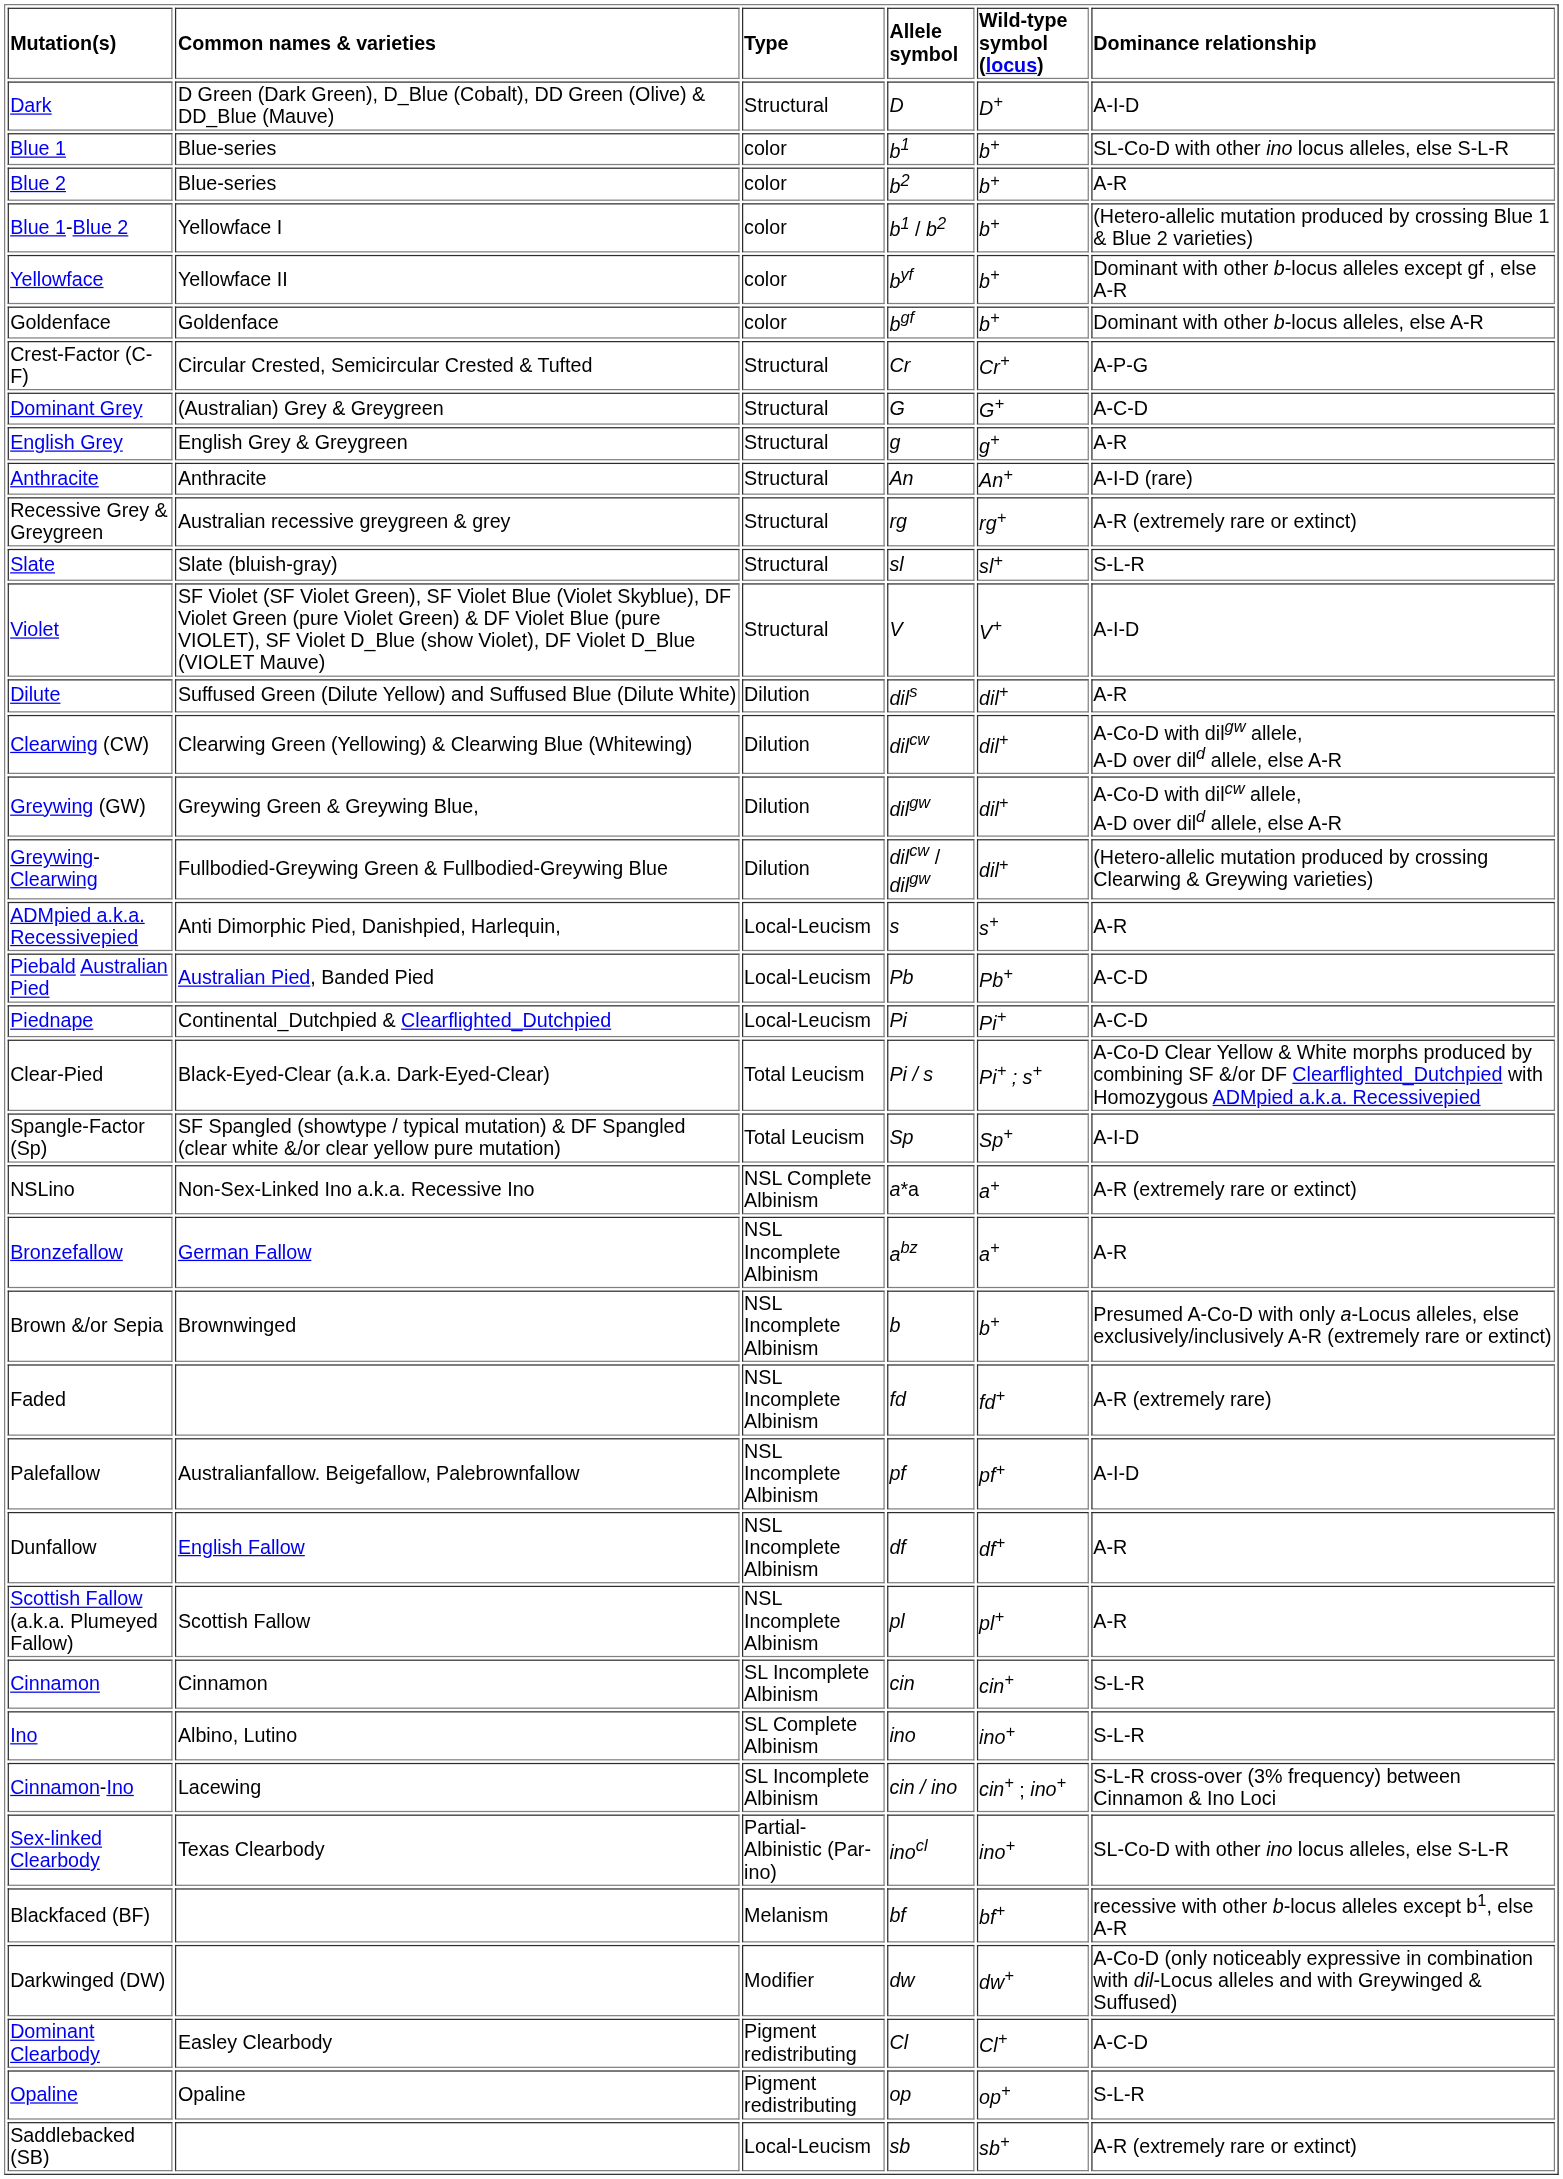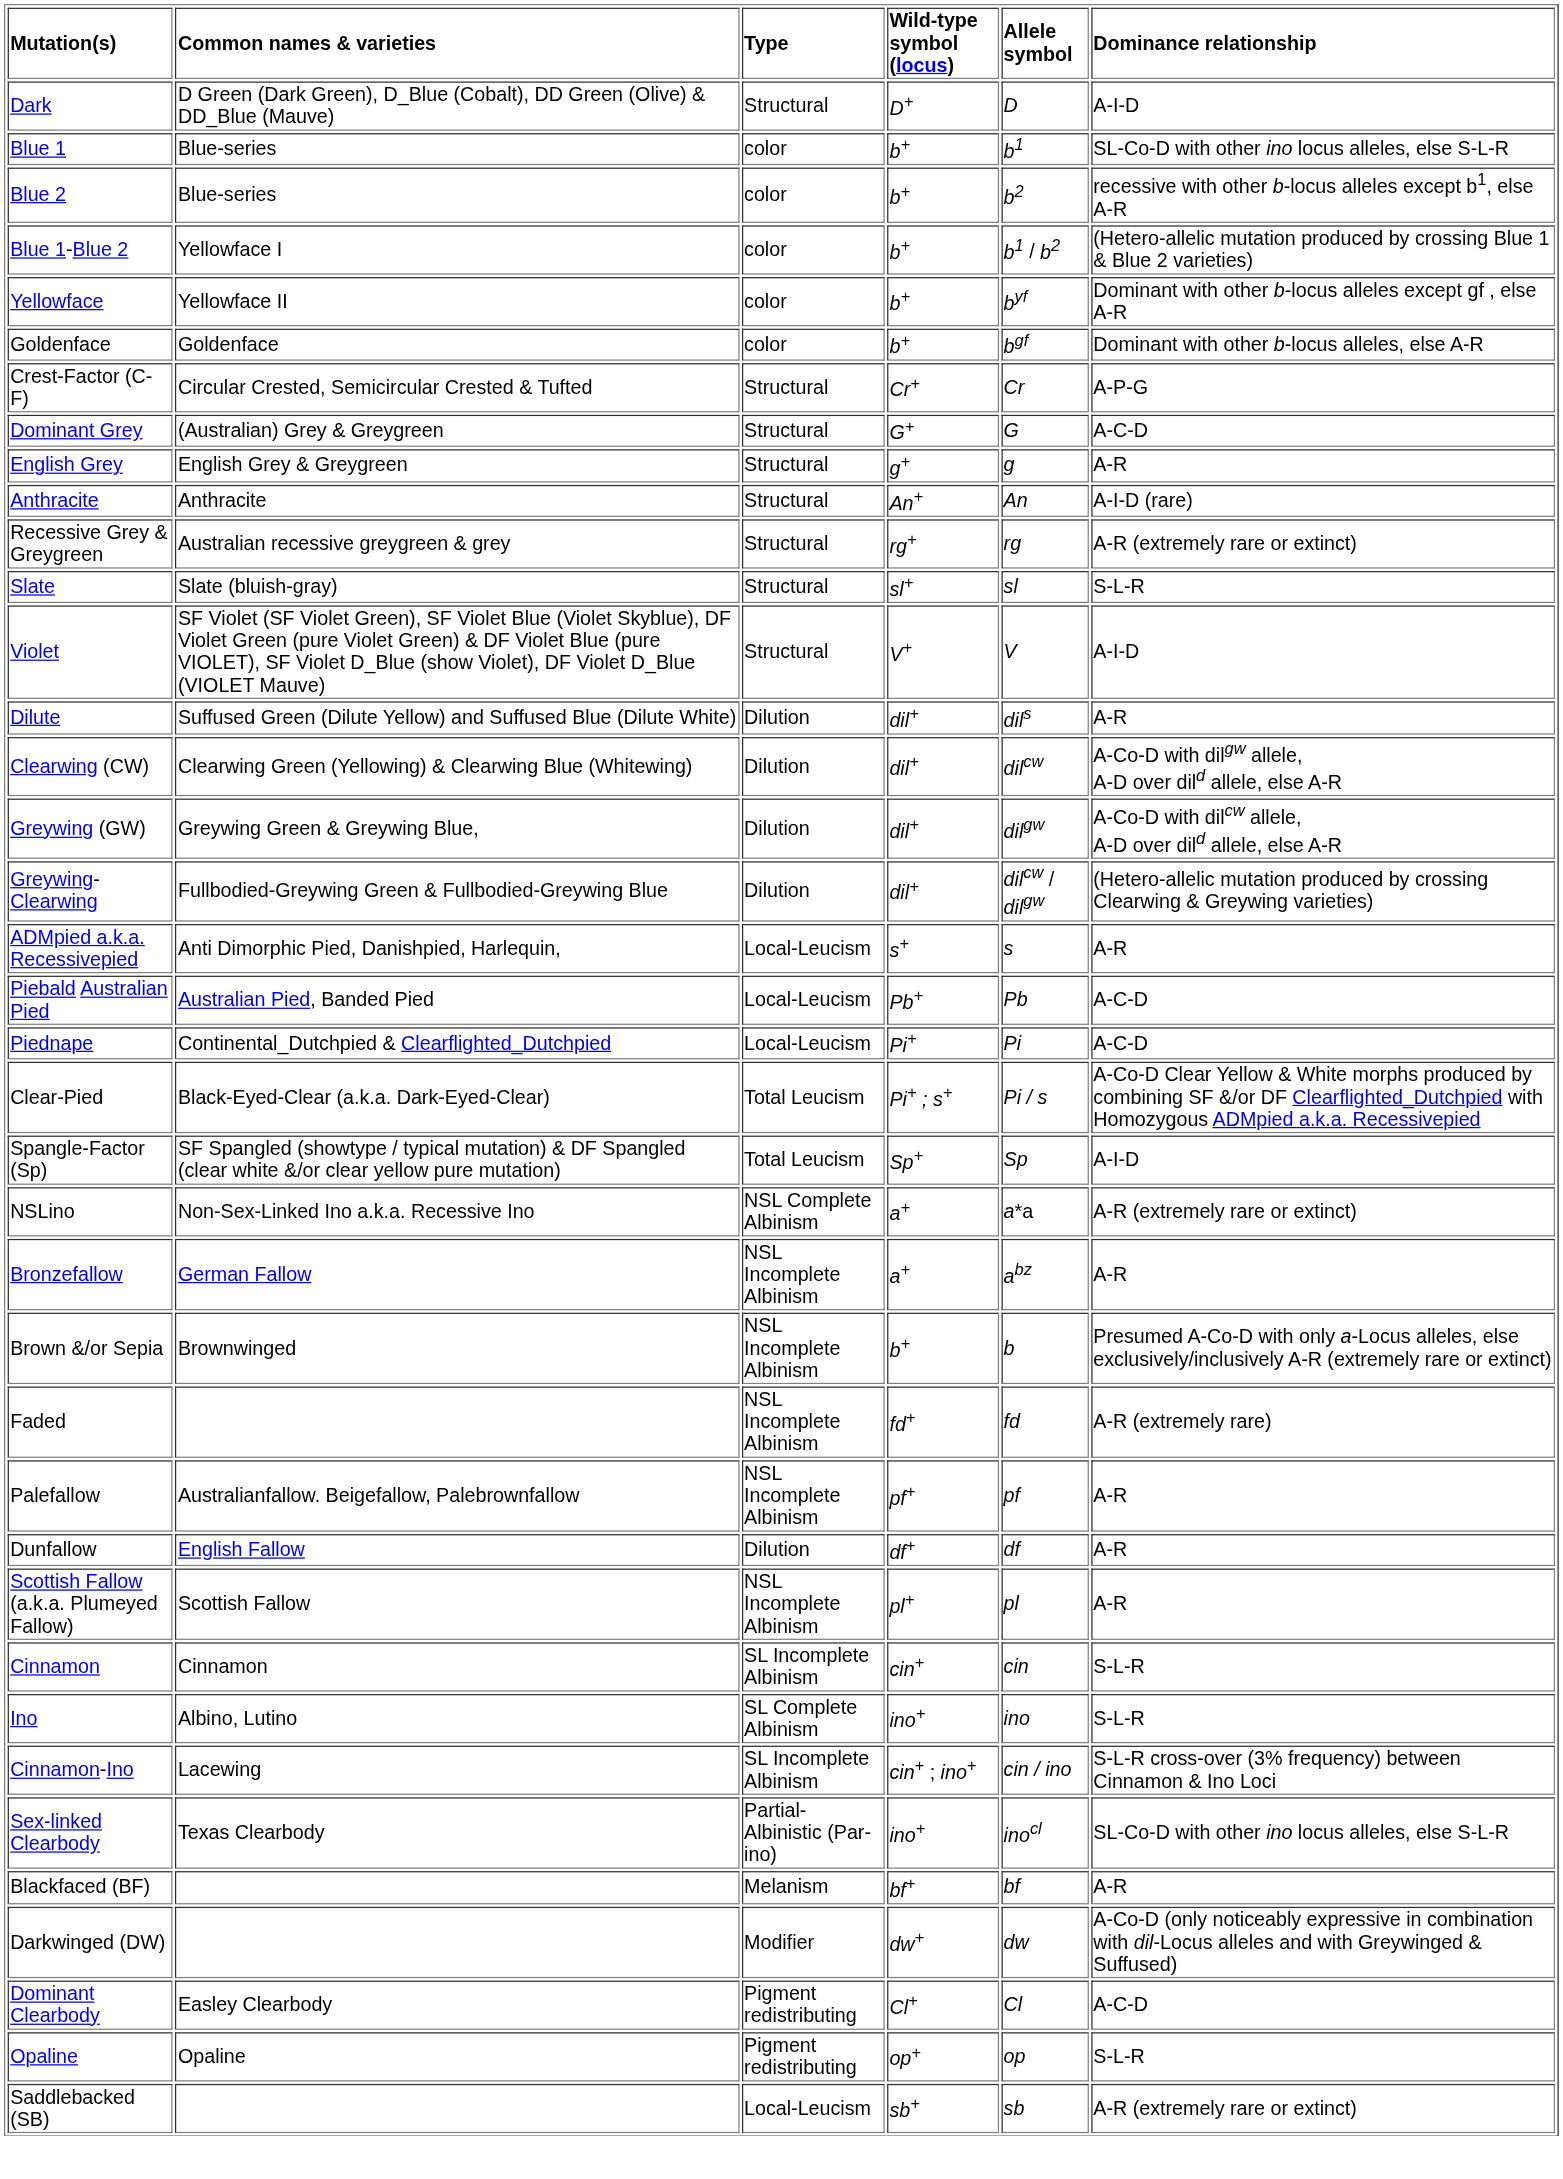 <table style="width:100%;" border="1" cellpadding="1">
 <tr>
 <td><strong>Mutation(s)</strong></td>
 <td><strong>Common names & varieties</strong></td>
 <td><strong>Type</strong></td>
+<td><strong>Wild-type symbol (<a href='#'>locus</a>)</strong></td>
 <td><strong>Allele symbol</strong></td>
-<td><strong>Wild-type symbol (<a href='#'>locus</a>)</strong></td>
 <td><strong>Dominance relationship</strong></td>
 </tr>
 <tr>
 <td><a href='#'>Dark</a></td>
 <td>D Green (Dark Green), D_Blue (Cobalt), DD Green (Olive) & DD_Blue (Mauve)</td>
 <td>Structural</td>
+<td><em>D<sup>+</sup></em></td>
 <td><em>D</em></td>
-<td><em>D<sup>+</sup></em></td>
 <td>A-I-D</td>
 </tr>
 <tr>
 <td><a href='#'>Blue 1</a></td>
 <td>Blue-series</td>
 <td>color</td>
+<td><em>b<sup>+</sup></em></td>
 <td><em>b<sup>1</sup></em></td>
-<td><em>b<sup>+</sup></em></td>
 <td>SL-Co-D with other <em>ino</em> locus alleles, else S-L-R</td>
 </tr>
 <tr>
 <td><a href='#'>Blue 2</a></td>
 <td>Blue-series</td>
 <td>color</td>
+<td><em>b<sup>+</sup></em></td>
 <td><em>b<sup>2</sup></em></td>
-<td><em>b<sup>+</sup></em></td>
-<td>A-R</td>
+<td>recessive with other <em>b</em>-locus alleles except b<sup>1</sup>, else A-R</td>
 </tr>
 <tr>
 <td><a href='#'>Blue 1</a>-<a href='#'>Blue 2</a></td>
 <td>Yellowface I</td>
 <td>color</td>
+<td><em>b<sup>+</sup></em></td>
 <td><em>b<sup>1</sup></em> / <em>b<sup>2</sup></em></td>
-<td><em>b<sup>+</sup></em></td>
 <td>(Hetero-allelic mutation produced by crossing Blue 1 & Blue 2 varieties)</td>
 </tr>
 <tr>
 <td><a href='#'>Yellowface</a></td>
 <td>Yellowface II</td>
 <td>color</td>
+<td><em>b<sup>+</sup></em></td>
 <td><em>b<sup>yf</sup></em></td>
-<td><em>b<sup>+</sup></em></td>
 <td>Dominant with other <em>b</em>-locus alleles except gf , else A-R</td>
 </tr>
 <tr>
 <td>Goldenface</td>
 <td>Goldenface</td>
 <td>color</td>
+<td><em>b<sup>+</sup></em></td>
 <td><em>b<sup>gf</sup></em></td>
-<td><em>b<sup>+</sup></em></td>
 <td>Dominant with other <em>b</em>-locus alleles, else A-R</td>
 </tr>
 <tr>
 <td>Crest-Factor (C-F)</td>
 <td>Circular Crested, Semicircular Crested & Tufted</td>
 <td>Structural</td>
+<td><em>Cr<sup>+</sup></em></td>
 <td><em>Cr</em></td>
-<td><em>Cr<sup>+</sup></em></td>
 <td>A-P-G</td>
 </tr>
 <tr>
 <td><a href='#'>Dominant Grey</a></td>
 <td>(Australian) Grey & Greygreen</td>
 <td>Structural</td>
+<td><em>G<sup>+</sup></em></td>
 <td><em>G</em></td>
-<td><em>G<sup>+</sup></em></td>
 <td>A-C-D</td>
 </tr>
 <tr>
 <td><a href='#'>English Grey</a></td>
 <td>English Grey & Greygreen</td>
 <td>Structural</td>
+<td><em>g<sup>+</sup></em></td>
 <td><em>g</em></td>
-<td><em>g<sup>+</sup></em></td>
 <td>A-R</td>
 </tr>
 <tr>
 <td><a href='#'>Anthracite</a></td>
 <td>Anthracite</td>
 <td>Structural</td>
+<td><em>An<sup>+</sup></em></td>
 <td><em>An</em></td>
-<td><em>An<sup>+</sup></em></td>
 <td>A-I-D (rare)</td>
 </tr>
 <tr>
 <td>Recessive Grey & Greygreen</td>
 <td>Australian recessive greygreen & grey</td>
 <td>Structural</td>
+<td><em>rg<sup>+</sup></em></td>
 <td><em>rg</em></td>
-<td><em>rg<sup>+</sup></em></td>
 <td>A-R (extremely rare or extinct)</td>
 </tr>
 <tr>
 <td><a href='#'>Slate</a></td>
 <td>Slate (bluish-gray)</td>
 <td>Structural</td>
+<td><em>sl<sup>+</sup></em></td>
 <td><em>sl</em></td>
-<td><em>sl<sup>+</sup></em></td>
 <td>S-L-R</td>
 </tr>
 <tr>
 <td><a href='#'>Violet</a></td>
 <td>SF Violet (SF Violet Green), SF Violet Blue (Violet Skyblue), DF Violet Green (pure Violet Green) & DF Violet Blue (pure VIOLET), SF Violet D_Blue (show Violet), DF Violet D_Blue (VIOLET Mauve)</td>
 <td>Structural</td>
+<td><em>V<sup>+</sup></em></td>
 <td><em>V</em></td>
-<td><em>V<sup>+</sup></em></td>
 <td>A-I-D</td>
 </tr>
 <tr>
 <td><a href='#'>Dilute</a></td>
 <td>Suffused Green (Dilute Yellow) and Suffused Blue (Dilute White)</td>
 <td>Dilution</td>
+<td><em>dil<sup>+</sup></em></td>
 <td><em>dil<sup>s</sup></em></td>
-<td><em>dil<sup>+</sup></em></td>
 <td>A-R</td>
 </tr>
 <tr>
 <td><a href='#'>Clearwing</a> (CW)</td>
 <td>Clearwing Green (Yellowing) & Clearwing Blue (Whitewing)</td>
 <td>Dilution</td>
+<td><em>dil<sup>+</sup></em></td>
 <td><em>dil<sup>cw</sup></em></td>
-<td><em>dil<sup>+</sup></em></td>
 <td>A-Co-D with dil<sup><em>gw</em></sup> allele,<br>A-D over dil<sup><em>d</em></sup> allele, else A-R</td>
 </tr>
 <tr>
 <td><a href='#'>Greywing</a> (GW)</td>
 <td>Greywing Green & Greywing Blue,</td>
 <td>Dilution</td>
+<td><em>dil<sup>+</sup></em></td>
 <td><em>dil<sup>gw</sup></em></td>
-<td><em>dil<sup>+</sup></em></td>
 <td>A-Co-D with dil<sup><em>cw</em></sup> allele,<br>A-D over dil<sup><em>d</em></sup> allele, else A-R</td>
 </tr>
 <tr>
 <td><a href='#'>Greywing</a>-<a href='#'>Clearwing</a></td>
 <td>Fullbodied-Greywing Green & Fullbodied-Greywing Blue</td>
 <td>Dilution</td>
+<td><em>dil<sup>+</sup></em></td>
 <td><em>dil<sup>cw</sup></em> / <em>dil<sup>gw</sup></em></td>
-<td><em>dil<sup>+</sup></em></td>
 <td>(Hetero-allelic mutation produced by crossing Clearwing & Greywing varieties)</td>
 </tr>
 <tr>
 <td><a href='#'>ADMpied a.k.a. Recessivepied</a></td>
 <td>Anti Dimorphic Pied, Danishpied, Harlequin,</td>
 <td>Local-Leucism</td>
+<td><em>s<sup>+</sup></em></td>
 <td><em>s</em></td>
-<td><em>s<sup>+</sup></em></td>
 <td>A-R</td>
 </tr>
 <tr>
 <td><a href='#'>Piebald</a> <a href='#'>Australian Pied</a></td>
 <td><a href='#'>Australian Pied</a>, Banded Pied</td>
 <td>Local-Leucism</td>
+<td><em>Pb<sup>+</sup></em></td>
 <td><em>Pb</em></td>
-<td><em>Pb<sup>+</sup></em></td>
 <td>A-C-D</td>
 </tr>
 <tr>
 <td><a href='#'>Piednape</a></td>
 <td>Continental_Dutchpied & <a href='#'>Clearflighted_Dutchpied</a></td>
 <td>Local-Leucism</td>
+<td><em>Pi<sup>+</sup></em></td>
 <td><em>Pi</em></td>
-<td><em>Pi<sup>+</sup></em></td>
 <td>A-C-D</td>
 </tr>
 <tr>
 <td>Clear-Pied</td>
 <td>Black-Eyed-Clear (a.k.a. Dark-Eyed-Clear)</td>
 <td>Total Leucism</td>
+<td><em>Pi<sup>+</sup> ; s<sup>+</sup></em></td>
 <td><em>Pi / s</em></td>
-<td><em>Pi<sup>+</sup> ; s<sup>+</sup></em></td>
 <td>A-Co-D Clear Yellow & White morphs produced by combining SF &/or DF <a href='#'>Clearflighted_Dutchpied</a> with Homozygous <a href='#'>ADMpied a.k.a. Recessivepied</a></td>
 </tr>
 <tr>
 <td>Spangle-Factor (Sp)</td>
 <td>SF Spangled (showtype / typical mutation) & DF Spangled (clear white &/or clear yellow pure mutation)</td>
 <td>Total Leucism</td>
+<td><em>Sp<sup>+</sup></em></td>
 <td><em>Sp</em></td>
-<td><em>Sp<sup>+</sup></em></td>
 <td>A-I-D</td>
 </tr>
 <tr>
 <td>NSLino</td>
 <td>Non-Sex-Linked Ino a.k.a. Recessive Ino</td>
 <td>NSL Complete Albinism</td>
+<td><em>a<sup>+</sup></em></td>
 <td><em>a</em>*a</td>
-<td><em>a<sup>+</sup></em></td>
 <td>A-R (extremely rare or extinct)</td>
 </tr>
 <tr>
 <td><a href='#'>Bronzefallow</a></td>
 <td><a href='#'>German Fallow</a></td>
 <td>NSL Incomplete Albinism</td>
+<td><em>a<sup>+</sup></em></td>
 <td><em>a<sup>bz</sup></em></td>
-<td><em>a<sup>+</sup></em></td>
 <td>A-R</td>
 </tr>
 <tr>
 <td>Brown &/or Sepia</td>
 <td>Brownwinged</td>
 <td>NSL Incomplete Albinism</td>
+<td><em>b<sup>+</sup></em></td>
 <td><em>b</em></td>
-<td><em>b<sup>+</sup></em></td>
 <td>Presumed A-Co-D with only <em>a</em>-Locus alleles, else exclusively/inclusively A-R (extremely rare or extinct)</td>
 </tr>
 <tr>
 <td>Faded</td>
 <td> </td>
 <td>NSL Incomplete Albinism</td>
+<td><em>fd<sup>+</sup></em></td>
 <td><em>fd</em></td>
-<td><em>fd<sup>+</sup></em></td>
 <td>A-R (extremely rare)</td>
 </tr>
 <tr>
 <td>Palefallow</td>
 <td>Australianfallow. Beigefallow, Palebrownfallow</td>
 <td>NSL Incomplete Albinism</td>
+<td><em>pf<sup>+</sup></em></td>
 <td><em>pf</em></td>
-<td><em>pf<sup>+</sup></em></td>
-<td>A-I-D</td>
+<td>A-R</td>
 </tr>
 <tr>
 <td>Dunfallow</td>
 <td><a href='#'>English Fallow</a></td>
-<td>NSL Incomplete Albinism</td>
+<td>Dilution</td>
+<td><em>df<sup>+</sup></em></td>
 <td><em>df</em></td>
-<td><em>df<sup>+</sup></em></td>
 <td>A-R</td>
 </tr>
 <tr>
 <td><a href='#'>Scottish Fallow</a><br>(a.k.a. Plumeyed Fallow)</td>
 <td>Scottish Fallow</td>
 <td>NSL Incomplete Albinism</td>
+<td><em>pl<sup>+</sup></em></td>
 <td><em>pl</em></td>
-<td><em>pl<sup>+</sup></em></td>
 <td>A-R</td>
 </tr>
 <tr>
 <td><a href='#'>Cinnamon</a></td>
 <td>Cinnamon</td>
 <td>SL Incomplete Albinism</td>
+<td><em>cin<sup>+</sup></em></td>
 <td><em>cin</em></td>
-<td><em>cin<sup>+</sup></em></td>
 <td>S-L-R</td>
 </tr>
 <tr>
 <td><a href='#'>Ino</a></td>
 <td>Albino, Lutino</td>
 <td>SL Complete Albinism</td>
+<td><em>ino<sup>+</sup></em></td>
 <td><em>ino</em></td>
-<td><em>ino<sup>+</sup></em></td>
 <td>S-L-R</td>
 </tr>
 <tr>
 <td><a href='#'>Cinnamon</a>-<a href='#'>Ino</a></td>
 <td>Lacewing</td>
 <td>SL Incomplete Albinism</td>
+<td><em>cin<sup>+</sup></em> ; <em>ino<sup>+</sup></em></td>
 <td><em>cin / ino</em></td>
-<td><em>cin<sup>+</sup></em> ; <em>ino<sup>+</sup></em></td>
 <td>S-L-R cross-over (3% frequency) between Cinnamon & Ino Loci</td>
 </tr>
 <tr>
 <td><a href='#'>Sex-linked Clearbody</a></td>
 <td>Texas Clearbody</td>
 <td>Partial-Albinistic (Par-ino)</td>
+<td><em>ino<sup>+</sup></em></td>
 <td><em>ino<sup>cl</sup></em></td>
-<td><em>ino<sup>+</sup></em></td>
 <td>SL-Co-D with other <em>ino</em> locus alleles, else S-L-R</td>
 </tr>
 <tr>
 <td>Blackfaced (BF)</td>
 <td> </td>
 <td>Melanism</td>
+<td><em>bf<sup>+</sup></em></td>
 <td><em>bf</em></td>
-<td><em>bf<sup>+</sup></em></td>
-<td>recessive with other <em>b</em>-locus alleles except b<sup>1</sup>, else A-R</td>
+<td>A-R</td>
 </tr>
 <tr>
 <td>Darkwinged (DW)</td>
 <td> </td>
 <td>Modifier</td>
+<td><em>dw<sup>+</sup></em></td>
 <td><em>dw</em></td>
-<td><em>dw<sup>+</sup></em></td>
 <td>A-Co-D (only noticeably expressive in combination with <em>dil</em>-Locus alleles and with Greywinged & Suffused)</td>
 </tr>
 <tr>
 <td><a href='#'>Dominant Clearbody</a></td>
 <td>Easley Clearbody</td>
 <td>Pigment redistributing</td>
+<td><em>Cl<sup>+</sup></em></td>
 <td><em>Cl</em></td>
-<td><em>Cl<sup>+</sup></em></td>
 <td>A-C-D</td>
 </tr>
 <tr>
 <td><a href='#'>Opaline</a></td>
 <td>Opaline</td>
 <td>Pigment redistributing</td>
+<td><em>op<sup>+</sup></em></td>
 <td><em>op</em></td>
-<td><em>op<sup>+</sup></em></td>
 <td>S-L-R</td>
 </tr>
 <tr>
 <td>Saddlebacked (SB)</td>
 <td> </td>
 <td>Local-Leucism</td>
+<td><em>sb<sup>+</sup></em></td>
 <td><em>sb</em></td>
-<td><em>sb<sup>+</sup></em></td>
 <td>A-R (extremely rare or extinct)</td>
 </tr>
 </table>
